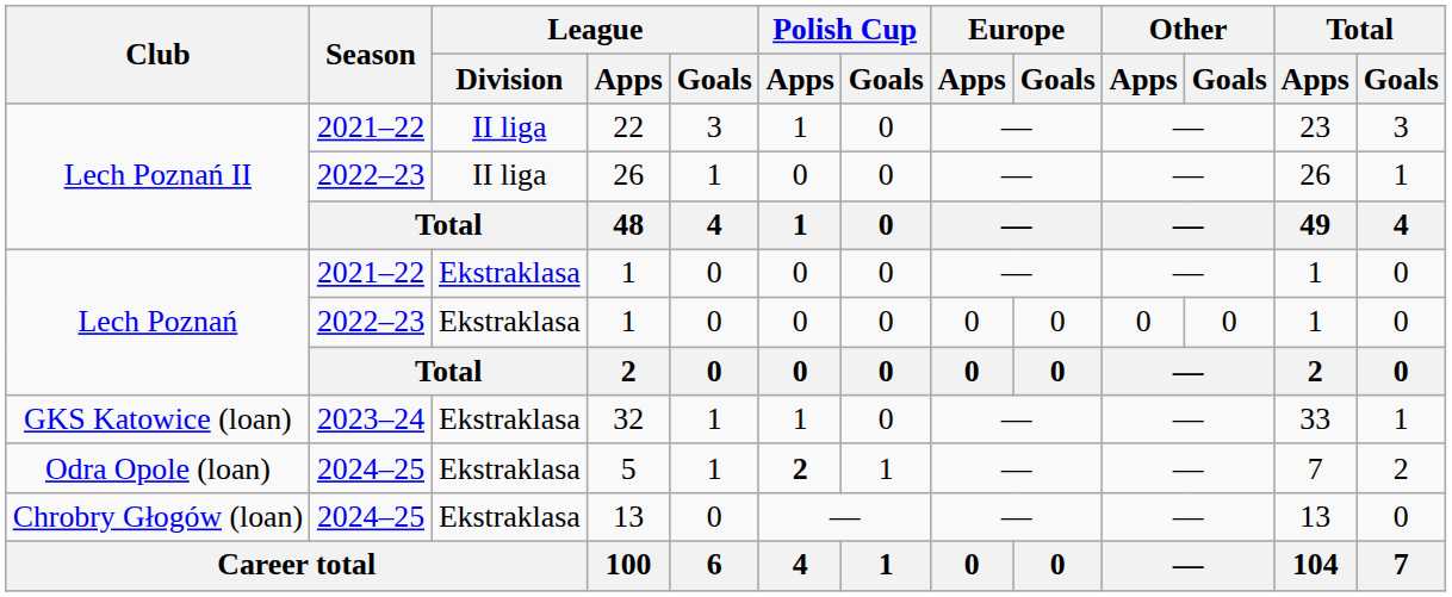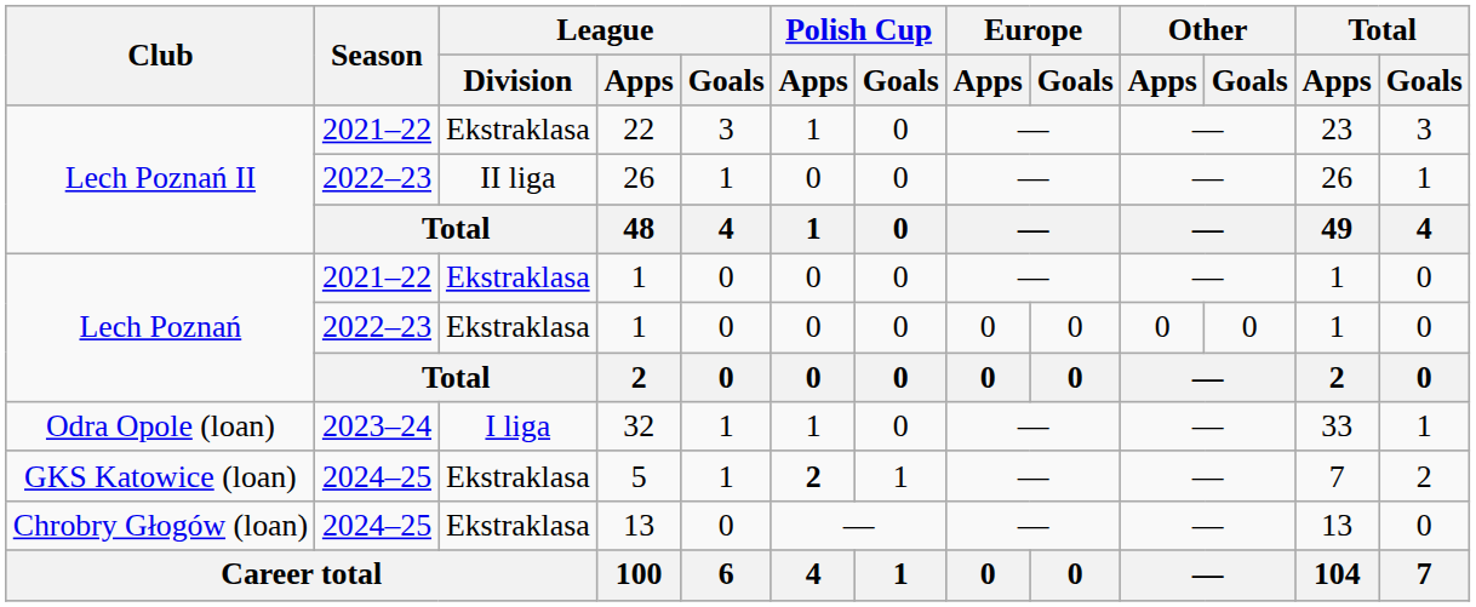 <table class="wikitable" style="text-align: center;">
 <tr>
 <th rowspan="2">Club</th>
 <th rowspan="2">Season</th>
 <th colspan="3">League</th>
 <th colspan="2"><a href='#'>Polish Cup</a></th>
 <th colspan="2">Europe</th>
 <th colspan="2">Other</th>
 <th colspan="2">Total</th>
 </tr>
 <tr>
 <th>Division</th>
 <th>Apps</th>
 <th>Goals</th>
 <th>Apps</th>
 <th>Goals</th>
 <th>Apps</th>
 <th>Goals</th>
 <th>Apps</th>
 <th>Goals</th>
 <th>Apps</th>
 <th>Goals</th>
 </tr>
 <tr>
 <td rowspan=3><a href='#'>Lech Poznań II</a></td>
 <td><a href='#'>2021–22</a></td>
-<td><a href='#'>II liga</a></td>
+<td>Ekstraklasa</td>
 <td>22</td>
 <td>3</td>
 <td>1</td>
 <td>0</td>
 <td colspan="2">—</td>
 <td colspan="2">—</td>
 <td>23</td>
 <td>3</td>
 </tr>
 <tr>
 <td><a href='#'>2022–23</a></td>
 <td>II liga</td>
 <td>26</td>
 <td>1</td>
 <td>0</td>
 <td>0</td>
 <td colspan="2">—</td>
 <td colspan="2">—</td>
 <td>26</td>
 <td>1</td>
 </tr>
 <tr>
 <th colspan="2">Total</th>
 <th>48</th>
 <th>4</th>
 <th>1</th>
 <th>0</th>
 <th colspan="2">—</th>
 <th colspan="2">—</th>
 <th>49</th>
 <th>4</th>
 </tr>
 <tr>
 <td rowspan=3><a href='#'>Lech Poznań</a></td>
 <td><a href='#'>2021–22</a></td>
 <td><a href='#'>Ekstraklasa</a></td>
 <td>1</td>
 <td>0</td>
 <td>0</td>
 <td>0</td>
 <td colspan="2">—</td>
 <td colspan="2">—</td>
 <td>1</td>
 <td>0</td>
 </tr>
 <tr>
 <td><a href='#'>2022–23</a></td>
 <td>Ekstraklasa</td>
 <td>1</td>
 <td>0</td>
 <td>0</td>
 <td>0</td>
 <td>0</td>
 <td>0</td>
 <td>0</td>
 <td>0</td>
 <td>1</td>
 <td>0</td>
 </tr>
 <tr>
 <th colspan="2">Total</th>
 <th>2</th>
 <th>0</th>
 <th>0</th>
 <th>0</th>
 <th>0</th>
 <th>0</th>
 <th colspan="2">—</th>
 <th>2</th>
 <th>0</th>
 </tr>
 <tr>
-<td><a href='#'>GKS Katowice</a> (loan)</td>
+<td><a href='#'>Odra Opole</a> (loan)</td>
 <td><a href='#'>2023–24</a></td>
-<td>Ekstraklasa</td>
+<td><a href='#'>I liga</a></td>
 <td>32</td>
 <td>1</td>
 <td>1</td>
 <td>0</td>
 <td colspan="2">—</td>
 <td colspan="2">—</td>
 <td>33</td>
 <td>1</td>
 </tr>
 <tr>
-<td><a href='#'>Odra Opole</a> (loan)</td>
+<td><a href='#'>GKS Katowice</a> (loan)</td>
 <td><a href='#'>2024–25</a></td>
 <td>Ekstraklasa</td>
 <td>5</td>
 <td>1</td>
 <td><strong>2</strong></td>
 <td>1</td>
 <td colspan="2">—</td>
 <td colspan="2">—</td>
 <td>7</td>
 <td>2</td>
 </tr>
 <tr>
 <td><a href='#'>Chrobry Głogów</a> (loan)</td>
 <td><a href='#'>2024–25</a></td>
 <td>Ekstraklasa</td>
 <td>13</td>
 <td>0</td>
 <td colspan="2">—</td>
 <td colspan="2">—</td>
 <td colspan="2">—</td>
 <td>13</td>
 <td>0</td>
 </tr>
 <tr>
 <th colspan="3">Career total</th>
 <th>100</th>
 <th>6</th>
 <th>4</th>
 <th>1</th>
 <th>0</th>
 <th>0</th>
 <th colspan="2">—</th>
 <th>104</th>
 <th>7</th>
 </tr>
 </table>
